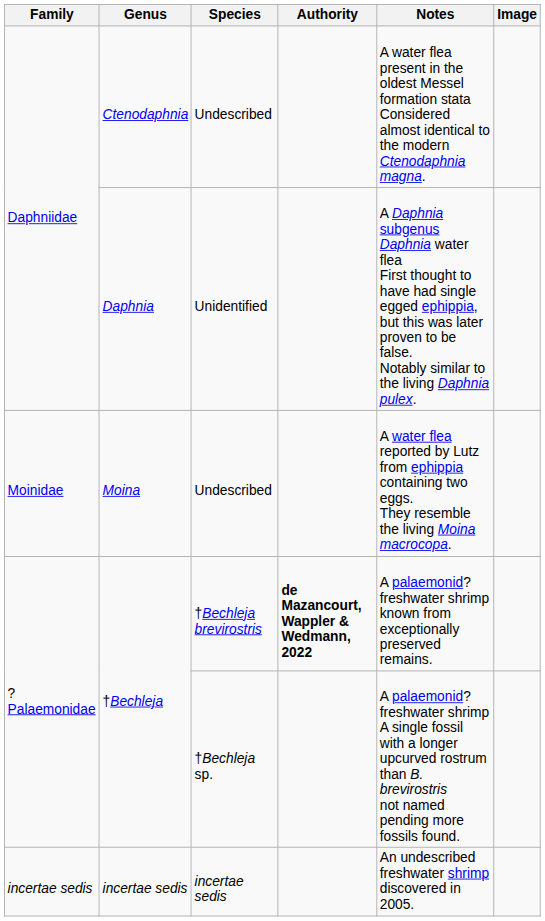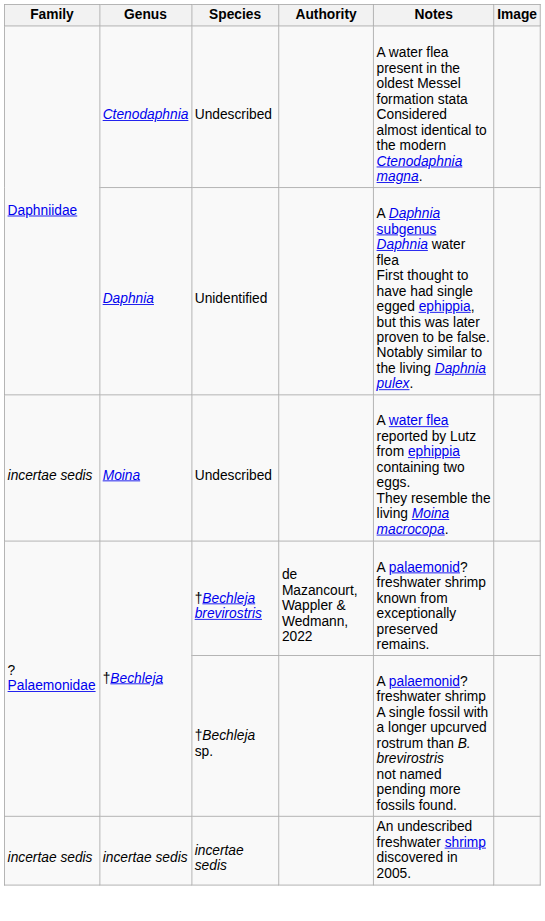 <table class="wikitable" align="center" width="100%">
 <tr>
 <th>Family</th>
 <th>Genus</th>
 <th>Species</th>
 <th>Authority</th>
 <th>Notes</th>
 <th>Image</th>
 </tr>
 <tr>
 <td rowspan=2><a href='#'>Daphniidae</a></td>
 <td><br><em><a href='#'>Ctenodaphnia</a></em></td>
 <td><br>Undescribed</td>
 <td></td>
 <td><br>A water flea<br> present in the oldest Messel formation stata<br> Considered almost identical to the modern <em><a href='#'>Ctenodaphnia magna</a></em>.</td>
 <td></td>
 </tr>
 <tr>
 <td><br><em><a href='#'>Daphnia</a></em></td>
 <td><br>Unidentified</td>
 <td></td>
 <td><br>A <a href='#'><em>Daphnia</em> subgenus <em>Daphnia</em></a> water flea<br> First thought to have had single egged <a href='#'>ephippia</a>, but this was later proven to be false.<br> Notably similar to the living <em><a href='#'>Daphnia pulex</a></em>.</td>
 <td></td>
 </tr>
 <tr>
-<td><br><a href='#'>Moinidae</a></td>
+<td><br><em>incertae sedis</em></td>
 <td><br><em><a href='#'>Moina</a></em></td>
 <td><br>Undescribed</td>
 <td></td>
 <td><br>A <a href='#'>water flea</a> reported by Lutz from <a href='#'>ephippia</a> containing two eggs.<br> They resemble the living <em><a href='#'>Moina macrocopa</a></em>.</td>
 <td></td>
 </tr>
 <tr>
 <td rowspan=2>? <a href='#'>Palaemonidae</a></td>
 <td rowspan=2>†<em><a href='#'>Bechleja</a></em></td>
 <td><br>†<em><a href='#'>Bechleja brevirostris</a></em></td>
-<td><strong><br>de Mazancourt, Wappler & Wedmann, 2022</strong></td>
+<td><br>de Mazancourt, Wappler & Wedmann, 2022</td>
 <td><br>A <a href='#'>palaemonid</a>? freshwater shrimp<br> known from exceptionally preserved remains.</td>
 <td><br></td>
 </tr>
 <tr>
 <td><br>†<em>Bechleja</em> sp.</td>
 <td></td>
 <td><br>A <a href='#'>palaemonid</a>? freshwater shrimp<br> A single fossil with a longer upcurved rostrum than <em>B. brevirostris</em><br> not named pending more fossils found.</td>
 <td></td>
 </tr>
 <tr>
 <td><br><em>incertae sedis</em></td>
 <td><br><em>incertae sedis</em></td>
 <td><br><em>incertae sedis</em></td>
 <td></td>
 <td>An undescribed freshwater <a href='#'>shrimp</a> discovered in 2005.</td>
 <td></td>
 </tr>
 </table>
